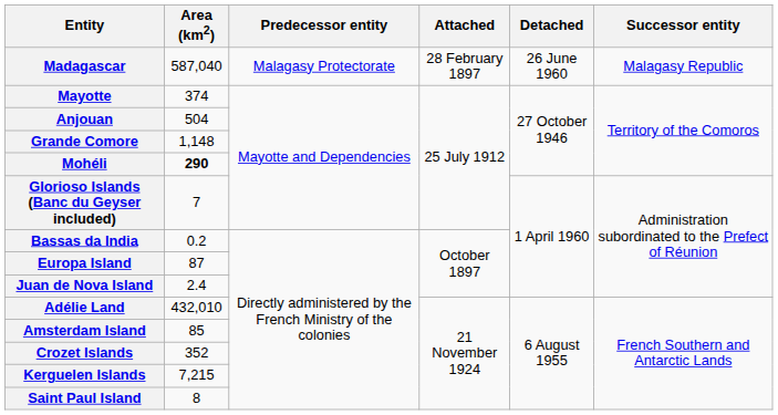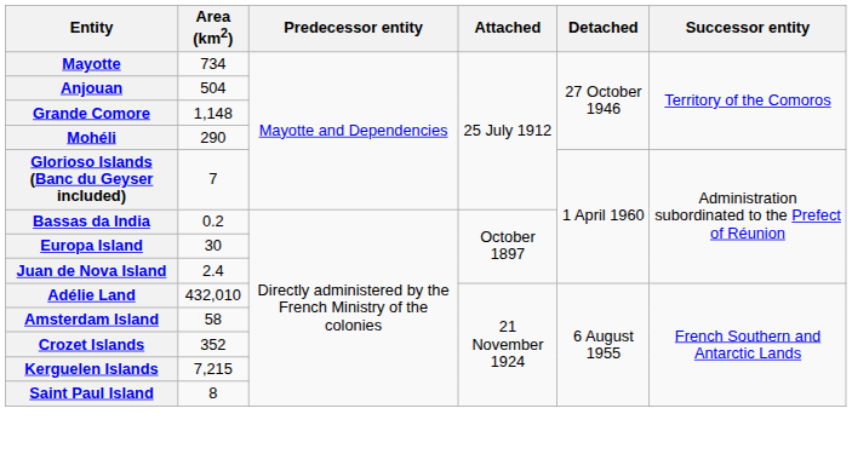 <table class="wikitable" style="text-align:center;">
 <tr>
 <th scope="col">Entity</th>
 <th scope="col">Area (km<sup>2</sup>)</th>
 <th scope="col">Predecessor entity</th>
 <th scope="col">Attached</th>
 <th scope="col">Detached</th>
 <th scope="col">Successor entity</th>
 </tr>
 <tr>
-<th scope="row"><a href='#'>Madagascar</a></th>
-<td>587,040</td>
-<td><a href='#'>Malagasy Protectorate</a></td>
-<td>28 February 1897</td>
-<td>26 June 1960</td>
-<td><a href='#'>Malagasy Republic</a></td>
-</tr>
-<tr>
 <th scope="row"><a href='#'>Mayotte</a></th>
-<td>374</td>
+<td>734</td>
 <td rowspan="5"><a href='#'>Mayotte and Dependencies</a></td>
 <td rowspan="5">25 July 1912</td>
 <td rowspan="4">27 October 1946</td>
 <td rowspan="4"><a href='#'>Territory of the Comoros</a></td>
 </tr>
 <tr>
 <th scope="row"><a href='#'>Anjouan</a></th>
 <td>504</td>
 </tr>
 <tr>
 <th scope="row"><a href='#'>Grande Comore</a></th>
 <td>1,148</td>
 </tr>
 <tr>
 <th scope="row"><a href='#'>Mohéli</a></th>
-<td><strong>290</strong></td>
+<td>290</td>
 </tr>
 <tr>
 <th scope="row"><a href='#'>Glorioso Islands</a> (<a href='#'>Banc du Geyser</a> included)</th>
 <td>7</td>
 <td rowspan="4">1 April 1960</td>
 <td rowspan="4">Administration subordinated to the <a href='#'>Prefect of Réunion</a></td>
 </tr>
 <tr>
 <th scope="row"><a href='#'>Bassas da India</a></th>
 <td>0.2</td>
 <td rowspan="8">Directly administered by the French Ministry of the colonies</td>
 <td rowspan="3">October 1897</td>
 </tr>
 <tr>
 <th scope="row"><a href='#'>Europa Island</a></th>
-<td>87</td>
+<td>30</td>
 </tr>
 <tr>
 <th scope="row"><a href='#'>Juan de Nova Island</a></th>
 <td>2.4</td>
 </tr>
 <tr>
 <th scope="row"><a href='#'>Adélie Land</a></th>
 <td>432,010</td>
 <td rowspan="5">21 November 1924</td>
 <td rowspan="5">6 August 1955</td>
 <td rowspan="5"><a href='#'>French Southern and Antarctic Lands</a></td>
 </tr>
 <tr>
 <th scope="row"><a href='#'>Amsterdam Island</a></th>
-<td>85</td>
+<td>58</td>
 </tr>
 <tr>
 <th scope="row"><a href='#'>Crozet Islands</a></th>
 <td>352</td>
 </tr>
 <tr>
 <th scope="row"><a href='#'>Kerguelen Islands</a></th>
 <td>7,215</td>
 </tr>
 <tr>
 <th scope="row"><a href='#'>Saint Paul Island</a></th>
 <td>8</td>
 </tr>
 </table>
